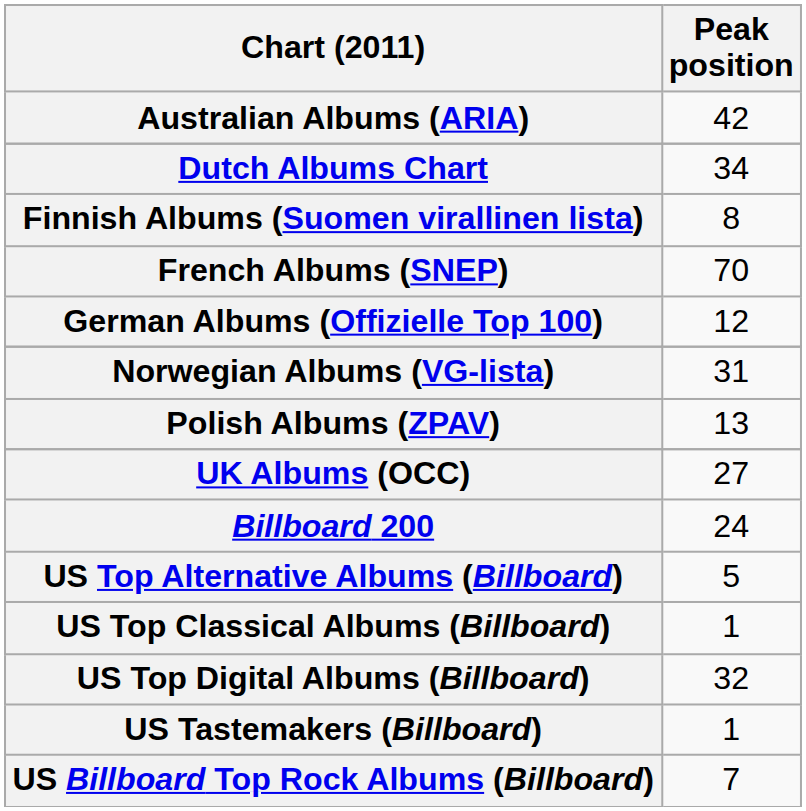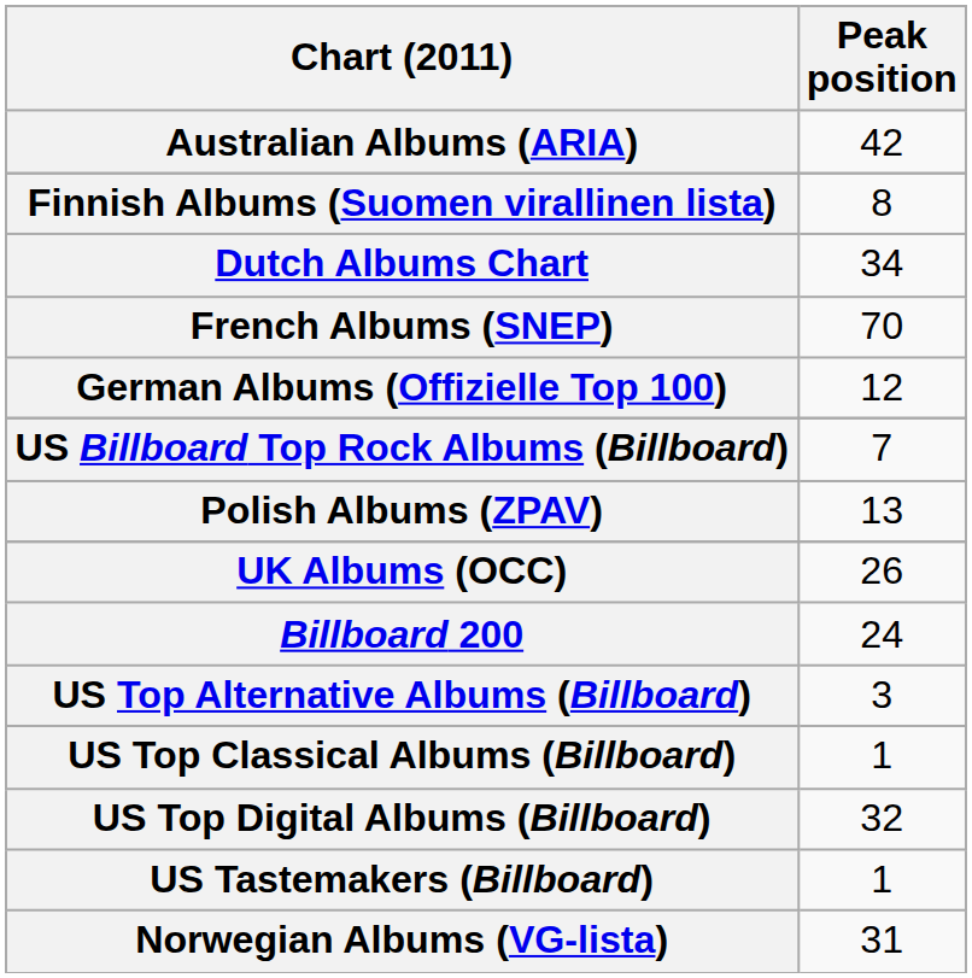 <table class="wikitable sortable plainrowheaders">
 <tr>
 <th>Chart (2011)</th>
 <th>Peak<br>position</th>
 </tr>
 <tr>
 <th scope="row">Australian Albums (<a href='#'>ARIA</a>)</th>
 <td align="center">42</td>
 </tr>
 <tr>
 </tr>
 <tr>
 </tr>
 <tr>
 </tr>
 <tr>
 </tr>
 <tr>
+<th scope="row">Finnish Albums (<a href='#'>Suomen virallinen lista</a>)</th>
+<td align="center">8</td>
+</tr>
+<tr>
 <th scope="row"><a href='#'>Dutch Albums Chart</a></th>
 <td align="center">34</td>
-</tr>
-<tr>
-<th scope="row">Finnish Albums (<a href='#'>Suomen virallinen lista</a>)</th>
-<td align="center">8</td>
 </tr>
 <tr>
 <th scope="row">French Albums (<a href='#'>SNEP</a>)</th>
 <td align="center">70</td>
 </tr>
 <tr>
 <th scope="row">German Albums (<a href='#'>Offizielle Top 100</a>)</th>
 <td align="center">12</td>
 </tr>
 <tr>
 </tr>
 <tr>
-<th scope="row">Norwegian Albums (<a href='#'>VG-lista</a>)</th>
-<td align="center">31</td>
+<th scope="row">US <a href='#'><em>Billboard</em> Top Rock Albums</a> (<em>Billboard</em>)</th>
+<td align="center">7</td>
 </tr>
 <tr>
 <th scope="row">Polish Albums (<a href='#'>ZPAV</a>)</th>
 <td align="center">13</td>
 </tr>
 <tr>
 </tr>
 <tr>
 </tr>
 <tr>
 </tr>
 <tr>
 <th scope="row"><a href='#'>UK Albums</a> (OCC)</th>
-<td align="center">27</td>
+<td align="center">26</td>
 </tr>
 <tr>
 <th scope="row"><a href='#'><em>Billboard</em> 200</a></th>
 <td align="center">24</td>
 </tr>
 <tr>
 <th scope="row">US <a href='#'>Top Alternative Albums</a> (<em><a href='#'>Billboard</a></em>)</th>
-<td align="center">5</td>
+<td align="center">3</td>
 </tr>
 <tr>
 <th scope="row">US Top Classical Albums (<em>Billboard</em>)</th>
 <td align="center">1</td>
 </tr>
 <tr>
 <th scope="row">US Top Digital Albums (<em>Billboard</em>)</th>
 <td align="center">32</td>
 </tr>
 <tr>
 <th scope="row">US Tastemakers (<em>Billboard</em>)</th>
 <td align="center">1</td>
 </tr>
 <tr>
-<th scope="row">US <a href='#'><em>Billboard</em> Top Rock Albums</a> (<em>Billboard</em>)</th>
-<td align="center">7</td>
+<th scope="row">Norwegian Albums (<a href='#'>VG-lista</a>)</th>
+<td align="center">31</td>
 </tr>
 </table>
